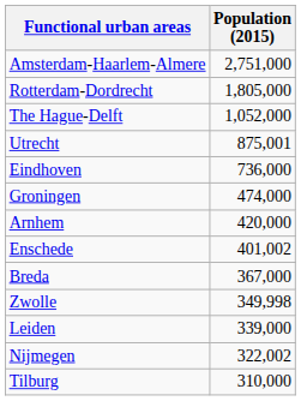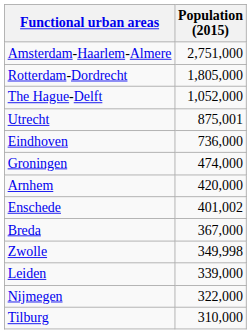 <table class="wikitable sortable" style="text-align:left;">
 <tr style="font-size:100%; text-align:center;">
 <th align=center><a href='#'>Functional urban areas</a></th>
 <th align=center>Population <br>(2015)</th>
 </tr>
 <tr>
 <td><a href='#'>Amsterdam</a>-<a href='#'>Haarlem</a>-<a href='#'>Almere</a></td>
 <td align=right>2,751,000</td>
 </tr>
 <tr>
 <td><a href='#'>Rotterdam</a>-<a href='#'>Dordrecht</a></td>
 <td align=right>1,805,000</td>
 </tr>
 <tr>
 <td><a href='#'>The Hague</a>-<a href='#'>Delft</a></td>
 <td align=right>1,052,000</td>
 </tr>
 <tr>
 <td><a href='#'>Utrecht</a></td>
 <td align=right>875,001</td>
 </tr>
 <tr>
 <td><a href='#'>Eindhoven</a></td>
 <td align=right>736,000</td>
 </tr>
 <tr>
 <td><a href='#'>Groningen</a></td>
 <td align=right>474,000</td>
 </tr>
 <tr>
 <td><a href='#'>Arnhem</a></td>
 <td align=right>420,000</td>
 </tr>
 <tr>
 <td><a href='#'>Enschede</a></td>
 <td align="right">401,002</td>
 </tr>
 <tr>
 <td><a href='#'>Breda</a></td>
 <td align=right>367,000</td>
 </tr>
 <tr>
 <td><a href='#'>Zwolle</a></td>
 <td align=right>349,998</td>
 </tr>
 <tr>
 <td><a href='#'>Leiden</a></td>
 <td align=right>339,000</td>
 </tr>
 <tr>
 <td><a href='#'>Nijmegen</a></td>
-<td align=right>322,002</td>
+<td align=right>322,000</td>
 </tr>
 <tr>
 <td><a href='#'>Tilburg</a></td>
 <td align=right>310,000</td>
 </tr>
 </table>
